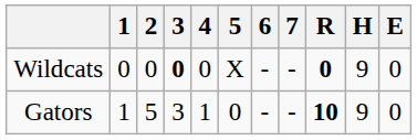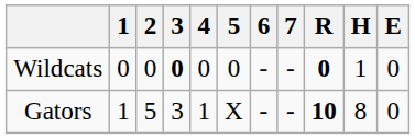 <table align = right border="2" cellpadding="4" cellspacing="0" style="margin: 1em 1em 1em 1em; background: #F9F9F9; border: 1px #aaa solid; border-collapse: collapse;">
 <tr align=center style="background: #F2F2F2;">
 <th></th>
 <th>1</th>
 <th>2</th>
 <th>3</th>
 <th>4</th>
 <th>5</th>
 <th>6</th>
 <th>7</th>
 <th>R</th>
 <th>H</th>
 <th>E</th>
 </tr>
 <tr align=center>
 <td>Wildcats</td>
 <td>0</td>
 <td>0</td>
 <td><strong>0</strong></td>
 <td>0</td>
-<td>X</td>
+<td>0</td>
 <td>-</td>
 <td>-</td>
 <td><strong>0</strong></td>
-<td>9</td>
+<td>1</td>
 <td>0</td>
 </tr>
 <tr align=center>
 <td>Gators</td>
 <td>1</td>
 <td>5</td>
 <td>3</td>
 <td>1</td>
-<td>0</td>
+<td>X</td>
 <td>-</td>
 <td>-</td>
 <td><strong>10</strong></td>
-<td>9</td>
+<td>8</td>
 <td>0</td>
 </tr>
 </table>
